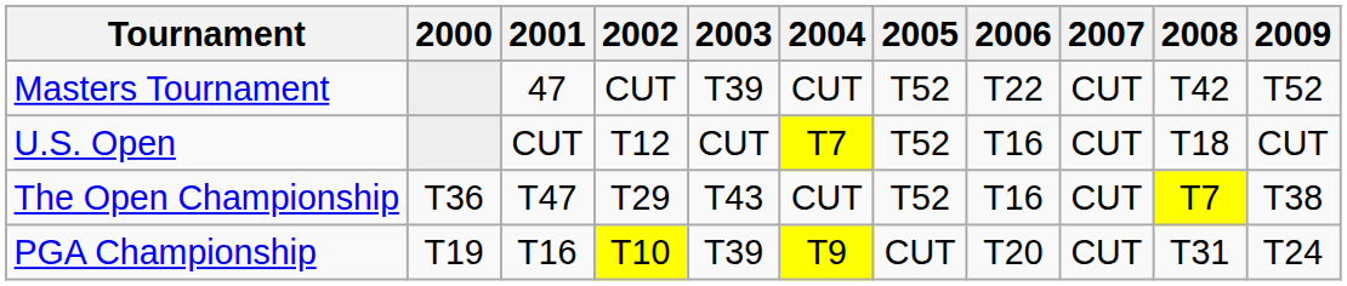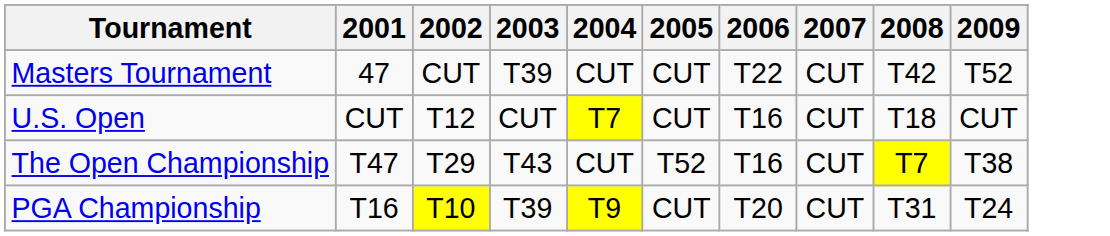 <table class="wikitable" style="font-size:95%;text-align:center;">
 <tr>
 <th>Tournament</th>
-<th>2000</th>
 <th>2001</th>
 <th>2002</th>
 <th>2003</th>
 <th>2004</th>
 <th>2005</th>
 <th>2006</th>
 <th>2007</th>
 <th>2008</th>
 <th>2009</th>
 </tr>
 <tr>
 <td align=left><a href='#'>Masters Tournament</a></td>
-<td style="background:#eeeeee;"></td>
 <td>47</td>
 <td>CUT</td>
 <td>T39</td>
 <td>CUT</td>
-<td>T52</td>
+<td>CUT</td>
 <td>T22</td>
 <td>CUT</td>
 <td>T42</td>
 <td>T52</td>
 </tr>
 <tr>
 <td align=left><a href='#'>U.S. Open</a></td>
-<td style="background:#eeeeee;"></td>
 <td>CUT</td>
 <td>T12</td>
 <td>CUT</td>
 <td style="background:yellow;">T7</td>
-<td>T52</td>
+<td>CUT</td>
 <td>T16</td>
 <td>CUT</td>
 <td>T18</td>
 <td>CUT</td>
 </tr>
 <tr>
 <td align=left><a href='#'>The Open Championship</a></td>
-<td>T36</td>
 <td>T47</td>
 <td>T29</td>
 <td>T43</td>
 <td>CUT</td>
 <td>T52</td>
 <td>T16</td>
 <td>CUT</td>
 <td style="background:yellow;">T7</td>
 <td>T38</td>
 </tr>
 <tr>
 <td align=left><a href='#'>PGA Championship</a></td>
-<td>T19</td>
 <td>T16</td>
 <td style="background:yellow;">T10</td>
 <td>T39</td>
 <td style="background:yellow;">T9</td>
 <td>CUT</td>
 <td>T20</td>
 <td>CUT</td>
 <td>T31</td>
 <td>T24</td>
 </tr>
 </table>
